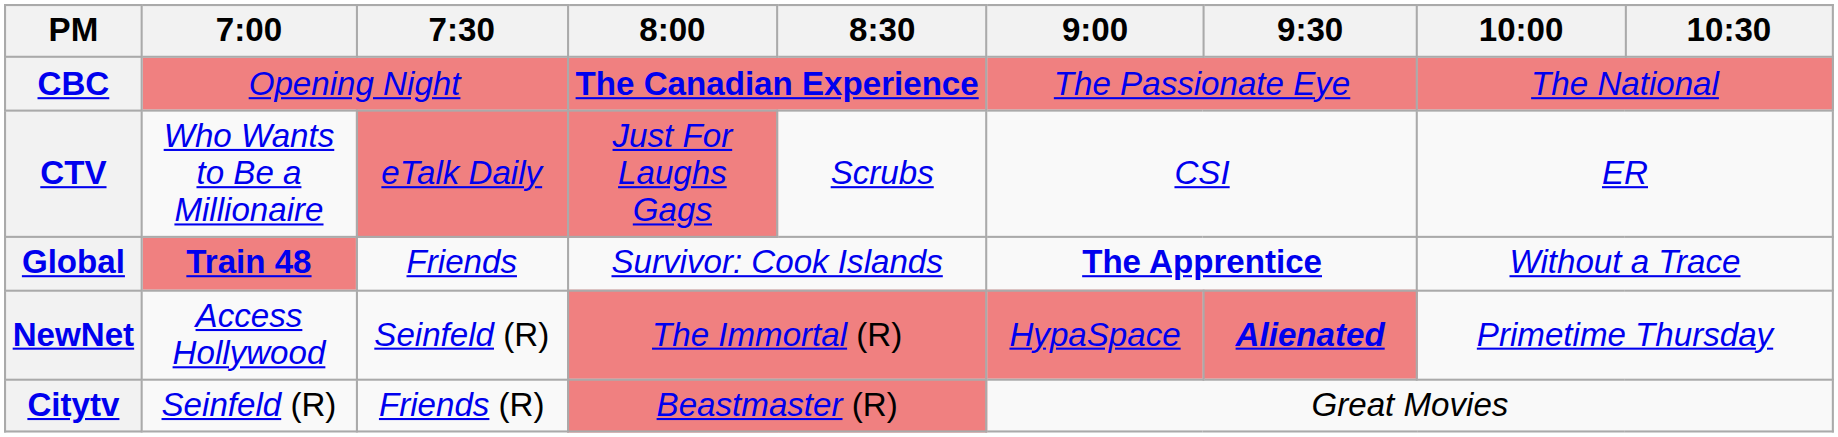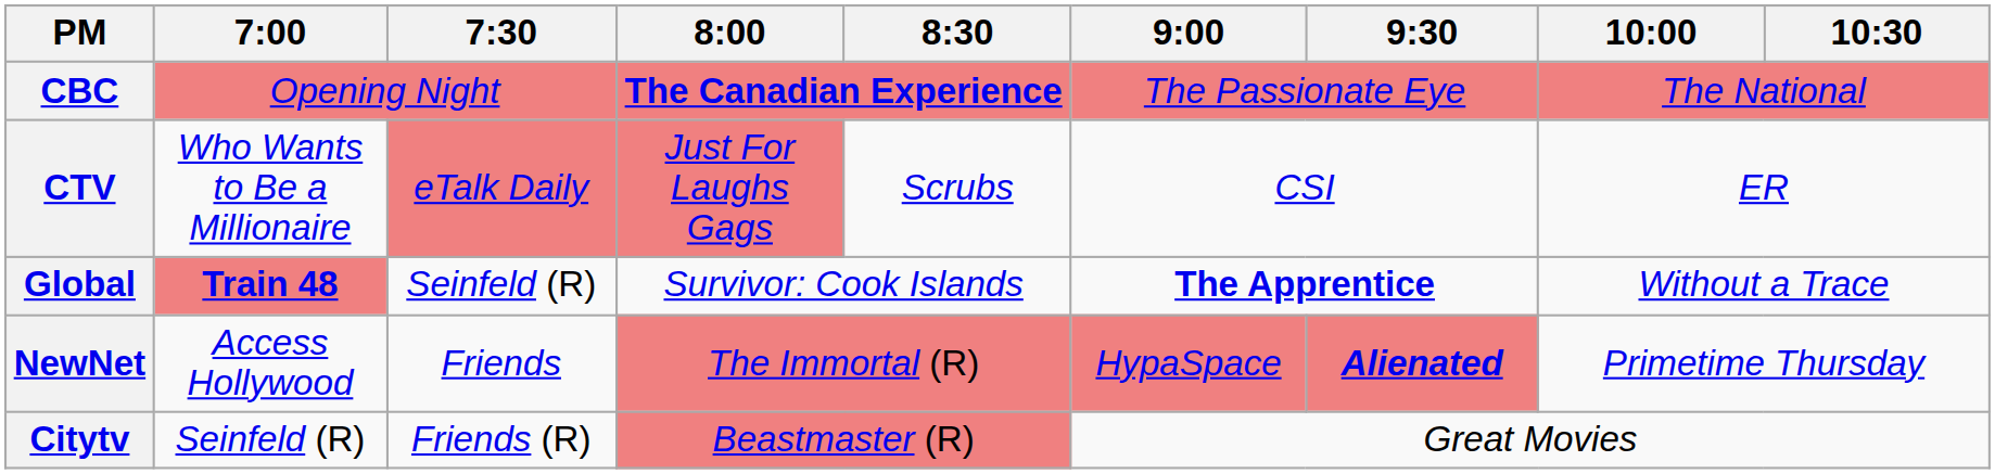 <table class="wikitable" width="100%">
 <tr>
 <th width="4%">PM</th>
 <th width="12%">7:00</th>
 <th width="12%">7:30</th>
 <th width="12%">8:00</th>
 <th width="12%">8:30</th>
 <th width="12%">9:00</th>
 <th width="12%">9:30</th>
 <th width="12%">10:00</th>
 <th width="12%">10:30</th>
 </tr>
 <tr align="center">
 <th><a href='#'>CBC</a></th>
 <td colspan="2" align=center bgcolor="#F08080"><em><a href='#'>Opening Night</a></em></td>
 <td colspan="2" align=center bgcolor="#F08080"><strong><a href='#'>The Canadian Experience</a></strong></td>
 <td colspan="2" align=center bgcolor="#F08080"><em><a href='#'>The Passionate Eye</a></em></td>
 <td colspan="2" align=center bgcolor="#F08080"><em><a href='#'>The National</a></em></td>
 </tr>
 <tr align="center">
 <th><a href='#'>CTV</a></th>
 <td colspan="1" align=center><em><a href='#'>Who Wants to Be a Millionaire</a></em></td>
 <td colspan="1" align=center bgcolor="#F08080"><em><a href='#'>eTalk Daily</a></em></td>
 <td colspan="1" align=center bgcolor="#F08080"><em><a href='#'>Just For Laughs Gags</a></em></td>
 <td colspan="1" align=center><em><a href='#'>Scrubs</a></em></td>
 <td colspan="2" align=center><em><a href='#'>CSI</a></em></td>
 <td colspan="2" align=center><em><a href='#'>ER</a></em></td>
 </tr>
 <tr align="center">
 <th><a href='#'>Global</a></th>
 <td colspan="1" align=center bgcolor="#F08080"><strong><a href='#'>Train 48</a></strong></td>
-<td colspan="1" align=center><em><a href='#'>Friends</a></em></td>
+<td colspan="1" align=center><em><a href='#'>Seinfeld</a></em> (R)</td>
 <td colspan="2" align=center><em><a href='#'>Survivor: Cook Islands</a></em></td>
 <td colspan="2" align=center><strong><a href='#'>The Apprentice</a></strong></td>
 <td colspan="2" align=center><em><a href='#'>Without a Trace</a></em></td>
 </tr>
 <tr align="center">
 <th><a href='#'>NewNet</a></th>
 <td colspan="1" align=center><em><a href='#'>Access Hollywood</a></em></td>
-<td colspan="1" align=center><em><a href='#'>Seinfeld</a></em> (R)</td>
+<td colspan="1" align=center><em><a href='#'>Friends</a></em></td>
 <td colspan="2" align=center bgcolor="#F08080"><em><a href='#'>The Immortal</a></em> (R)</td>
 <td colspan="1" align=center bgcolor="#F08080"><em><a href='#'>HypaSpace</a></em></td>
 <td colspan="1" align=center bgcolor="#F08080"><strong><em><a href='#'>Alienated</a></em></strong></td>
 <td colspan="2" align=center><em><a href='#'>Primetime Thursday</a></em></td>
 </tr>
 <tr align="center">
 <th><a href='#'>Citytv</a></th>
 <td colspan="1" align=center><em><a href='#'>Seinfeld</a></em> (R)</td>
 <td colspan="1" align=center><em><a href='#'>Friends</a></em> (R)</td>
 <td colspan="2" align=center bgcolor="#F08080"><em><a href='#'>Beastmaster</a></em> (R)</td>
 <td colspan="4" align=center><em>Great Movies</em></td>
 </tr>
 </table>
